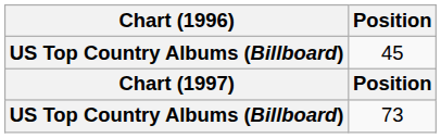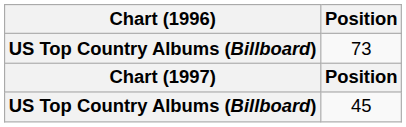 <table class="wikitable plainrowheaders" style="text-align:center">
 <tr>
 <th scope="col">Chart (1996)</th>
 <th scope="col">Position</th>
 </tr>
 <tr>
 <th scope="row">US Top Country Albums (<em>Billboard</em>)</th>
-<td>45</td>
+<td>73</td>
 </tr>
 <tr>
 <th scope="col">Chart (1997)</th>
 <th scope="col">Position</th>
 </tr>
 <tr>
 <th scope="row">US Top Country Albums (<em>Billboard</em>)</th>
-<td>73</td>
+<td>45</td>
 </tr>
 </table>
